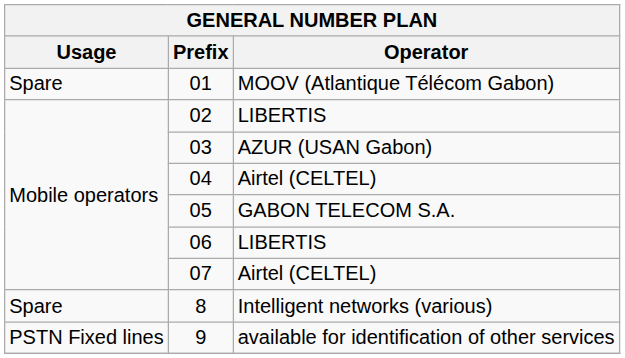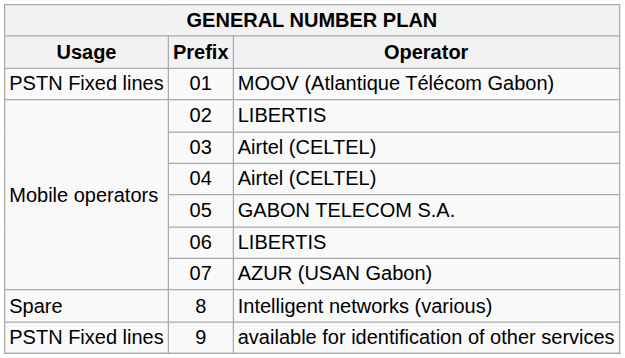 <table class="wikitable" border=1>
 <tr>
 <th colspan="4">GENERAL NUMBER PLAN</th>
 </tr>
 <tr>
 <th>Usage</th>
 <th>Prefix</th>
 <th>Operator</th>
 </tr>
 <tr>
-<td>Spare</td>
+<td>PSTN Fixed lines</td>
 <td align="center">01</td>
 <td>MOOV (Atlantique Télécom Gabon)</td>
 </tr>
 <tr>
 <td rowspan="6">Mobile operators</td>
 <td align="center">02</td>
 <td>LIBERTIS</td>
 </tr>
 <tr>
 <td align="center">03</td>
-<td>AZUR (USAN Gabon)</td>
+<td>Airtel (CELTEL)</td>
 </tr>
 <tr>
 <td align="center">04</td>
 <td>Airtel (CELTEL)</td>
 </tr>
 <tr>
 <td align="center">05</td>
 <td>GABON TELECOM S.A.</td>
 </tr>
 <tr>
 <td align="center">06</td>
 <td>LIBERTIS</td>
 </tr>
 <tr>
 <td align="center">07</td>
-<td>Airtel (CELTEL)</td>
+<td>AZUR (USAN Gabon)</td>
 </tr>
 <tr>
 <td>Spare</td>
 <td align="center">8</td>
 <td>Intelligent networks (various)</td>
 </tr>
 <tr>
 <td>PSTN Fixed lines</td>
 <td align="center">9</td>
 <td>available for identification of other services</td>
 </tr>
 <tr>
 </tr>
 </table>
